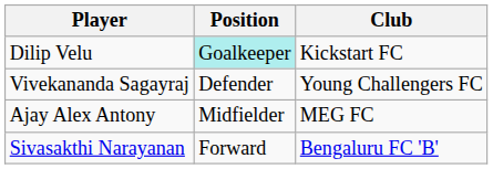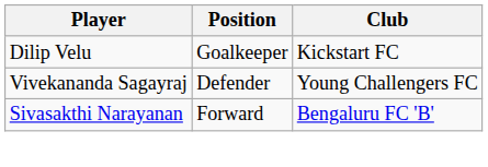 <table class="wikitable sortable plainrowheaders">
 <tr>
 <th scope="col">Player</th>
 <th scope="col">Position</th>
 <th scope="col">Club</th>
 </tr>
 <tr>
 <td>Dilip Velu</td>
-<td style="background: paleturquoise;">Goalkeeper</td>
+<td>Goalkeeper</td>
 <td>Kickstart FC</td>
 </tr>
 <tr>
 <td>Vivekananda Sagayraj</td>
 <td>Defender</td>
 <td>Young Challengers FC</td>
 </tr>
 <tr>
-<td>Ajay Alex Antony</td>
-<td>Midfielder</td>
-<td>MEG FC</td>
-</tr>
-<tr>
 <td><a href='#'>Sivasakthi Narayanan</a></td>
 <td>Forward</td>
 <td><a href='#'>Bengaluru FC 'B'</a></td>
 </tr>
 </table>
